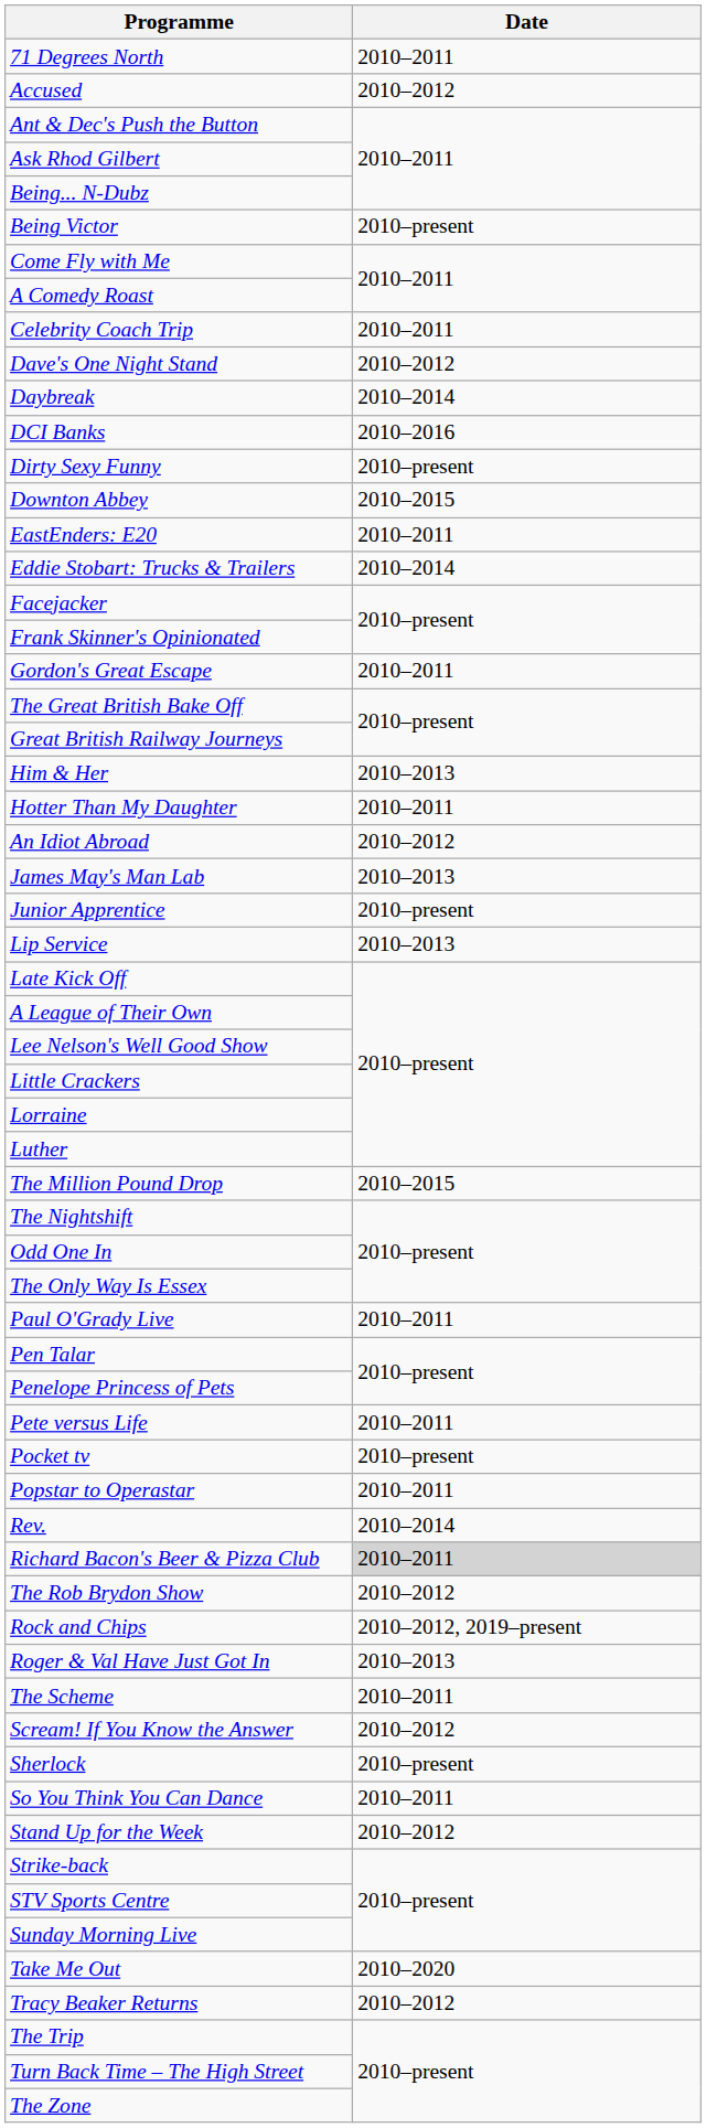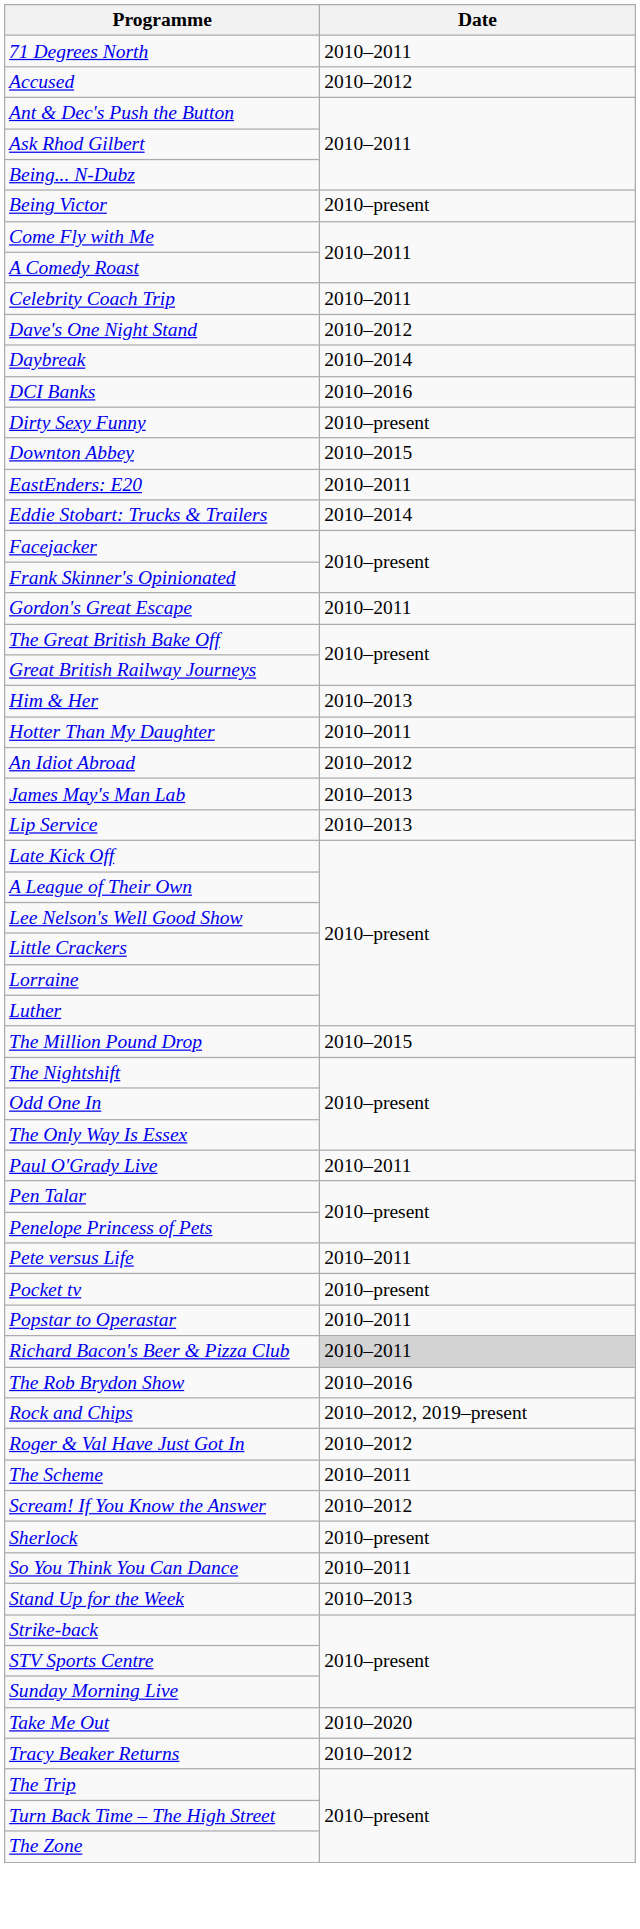 <table class="wikitable">
 <tr>
 <th width=251>Programme</th>
 <th width=251>Date</th>
 </tr>
 <tr>
 <td><em><a href='#'>71 Degrees North</a></em></td>
 <td>2010–2011</td>
 </tr>
 <tr>
 <td><em><a href='#'>Accused</a></em></td>
 <td>2010–2012</td>
 </tr>
 <tr>
 <td><em><a href='#'>Ant & Dec's Push the Button</a></em></td>
 <td rowspan="3">2010–2011</td>
 </tr>
 <tr>
 <td><em><a href='#'>Ask Rhod Gilbert</a></em></td>
 </tr>
 <tr>
 <td><em><a href='#'>Being... N-Dubz</a></em></td>
 </tr>
 <tr>
 <td><em><a href='#'>Being Victor</a></em></td>
 <td>2010–present</td>
 </tr>
 <tr>
 <td><em><a href='#'>Come Fly with Me</a></em></td>
 <td rowspan="2">2010–2011</td>
 </tr>
 <tr>
 <td><em><a href='#'>A Comedy Roast</a></em></td>
 </tr>
 <tr>
 <td><em><a href='#'>Celebrity Coach Trip</a></em></td>
 <td>2010–2011</td>
 </tr>
 <tr>
 <td><em><a href='#'>Dave's One Night Stand</a></em></td>
 <td>2010–2012</td>
 </tr>
 <tr>
 <td><em><a href='#'>Daybreak</a></em></td>
 <td>2010–2014</td>
 </tr>
 <tr>
 <td><em><a href='#'>DCI Banks</a></em></td>
 <td>2010–2016</td>
 </tr>
 <tr>
 <td><em><a href='#'>Dirty Sexy Funny</a></em></td>
 <td>2010–present</td>
 </tr>
 <tr>
 <td><em><a href='#'>Downton Abbey</a></em></td>
 <td>2010–2015</td>
 </tr>
 <tr>
 <td><em><a href='#'>EastEnders: E20</a></em></td>
 <td>2010–2011</td>
 </tr>
 <tr>
 <td><em><a href='#'>Eddie Stobart: Trucks & Trailers</a></em></td>
 <td>2010–2014</td>
 </tr>
 <tr>
 <td><em><a href='#'>Facejacker</a></em></td>
 <td rowspan="2">2010–present</td>
 </tr>
 <tr>
 <td><em><a href='#'>Frank Skinner's Opinionated</a></em></td>
 </tr>
 <tr>
 <td><em><a href='#'>Gordon's Great Escape</a></em></td>
 <td>2010–2011</td>
 </tr>
 <tr>
 <td><em><a href='#'>The Great British Bake Off</a></em></td>
 <td rowspan="2">2010–present</td>
 </tr>
 <tr>
 <td><em><a href='#'>Great British Railway Journeys</a></em></td>
 </tr>
 <tr>
 <td><em><a href='#'>Him & Her</a></em></td>
 <td>2010–2013</td>
 </tr>
 <tr>
 <td><em><a href='#'>Hotter Than My Daughter</a></em></td>
 <td>2010–2011</td>
 </tr>
 <tr>
 <td><em><a href='#'>An Idiot Abroad</a></em></td>
 <td>2010–2012</td>
 </tr>
 <tr>
 <td><em><a href='#'>James May's Man Lab</a></em></td>
 <td>2010–2013</td>
 </tr>
 <tr>
-<td><em><a href='#'>Junior Apprentice</a></em></td>
-<td>2010–present</td>
-</tr>
-<tr>
 <td><em><a href='#'>Lip Service</a></em></td>
 <td>2010–2013</td>
 </tr>
 <tr>
 <td><em><a href='#'>Late Kick Off</a></em></td>
 <td rowspan="6">2010–present</td>
 </tr>
 <tr>
 <td><em><a href='#'>A League of Their Own</a></em></td>
 </tr>
 <tr>
 <td><em><a href='#'>Lee Nelson's Well Good Show</a></em></td>
 </tr>
 <tr>
 <td><em><a href='#'>Little Crackers</a></em></td>
 </tr>
 <tr>
 <td><em><a href='#'>Lorraine</a></em></td>
 </tr>
 <tr>
 <td><em><a href='#'>Luther</a></em></td>
 </tr>
 <tr>
 <td><em><a href='#'>The Million Pound Drop</a></em></td>
 <td>2010–2015</td>
 </tr>
 <tr>
 <td><em><a href='#'>The Nightshift</a></em></td>
 <td rowspan="3">2010–present</td>
 </tr>
 <tr>
 <td><em><a href='#'>Odd One In</a></em></td>
 </tr>
 <tr>
 <td><em><a href='#'>The Only Way Is Essex</a></em></td>
 </tr>
 <tr>
 <td><em><a href='#'>Paul O'Grady Live</a></em></td>
 <td>2010–2011</td>
 </tr>
 <tr>
 <td><em><a href='#'>Pen Talar</a></em></td>
 <td rowspan="2">2010–present</td>
 </tr>
 <tr>
 <td><em><a href='#'>Penelope Princess of Pets</a></em></td>
 </tr>
 <tr>
 <td><em><a href='#'>Pete versus Life</a></em></td>
 <td>2010–2011</td>
 </tr>
 <tr>
 <td><em><a href='#'>Pocket tv</a></em></td>
 <td>2010–present</td>
 </tr>
 <tr>
 <td><em><a href='#'>Popstar to Operastar</a></em></td>
 <td>2010–2011</td>
 </tr>
 <tr>
-<td><em><a href='#'>Rev.</a></em></td>
-<td>2010–2014</td>
-</tr>
-<tr>
 <td><em><a href='#'>Richard Bacon's Beer & Pizza Club</a></em></td>
 <td style="background: lightgrey;">2010–2011</td>
 </tr>
 <tr>
 <td><em><a href='#'>The Rob Brydon Show</a></em></td>
-<td>2010–2012</td>
+<td>2010–2016</td>
 </tr>
 <tr>
 <td><em><a href='#'>Rock and Chips</a></em></td>
 <td>2010–2012, 2019–present</td>
 </tr>
 <tr>
 <td><em><a href='#'>Roger & Val Have Just Got In</a></em></td>
-<td>2010–2013</td>
+<td>2010–2012</td>
 </tr>
 <tr>
 <td><em><a href='#'>The Scheme</a></em></td>
 <td>2010–2011</td>
 </tr>
 <tr>
 <td><em><a href='#'>Scream! If You Know the Answer</a></em></td>
 <td>2010–2012</td>
 </tr>
 <tr>
 <td><em><a href='#'>Sherlock</a></em></td>
 <td>2010–present</td>
 </tr>
 <tr>
 <td><em><a href='#'>So You Think You Can Dance</a></em></td>
 <td>2010–2011</td>
 </tr>
 <tr>
 <td><em><a href='#'>Stand Up for the Week</a></em></td>
-<td>2010–2012</td>
+<td>2010–2013</td>
 </tr>
 <tr>
 <td><em><a href='#'>Strike-back</a></em></td>
 <td rowspan="3">2010–present</td>
 </tr>
 <tr>
 <td><em><a href='#'>STV Sports Centre</a></em></td>
 </tr>
 <tr>
 <td><em><a href='#'>Sunday Morning Live</a></em></td>
 </tr>
 <tr>
 <td><em><a href='#'>Take Me Out</a></em></td>
 <td>2010–2020</td>
 </tr>
 <tr>
 <td><em><a href='#'>Tracy Beaker Returns</a></em></td>
 <td>2010–2012</td>
 </tr>
 <tr>
 <td><em><a href='#'>The Trip</a></em></td>
 <td rowspan="3">2010–present</td>
 </tr>
 <tr>
 <td><em><a href='#'>Turn Back Time – The High Street</a></em></td>
 </tr>
 <tr>
 <td><em><a href='#'>The Zone</a></em></td>
 </tr>
 </table>
